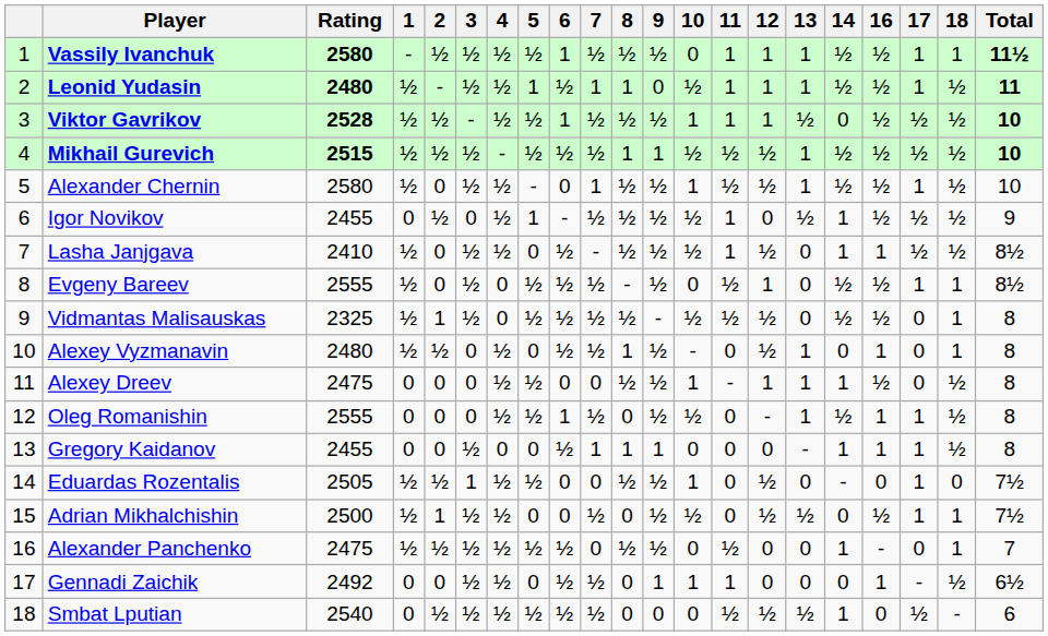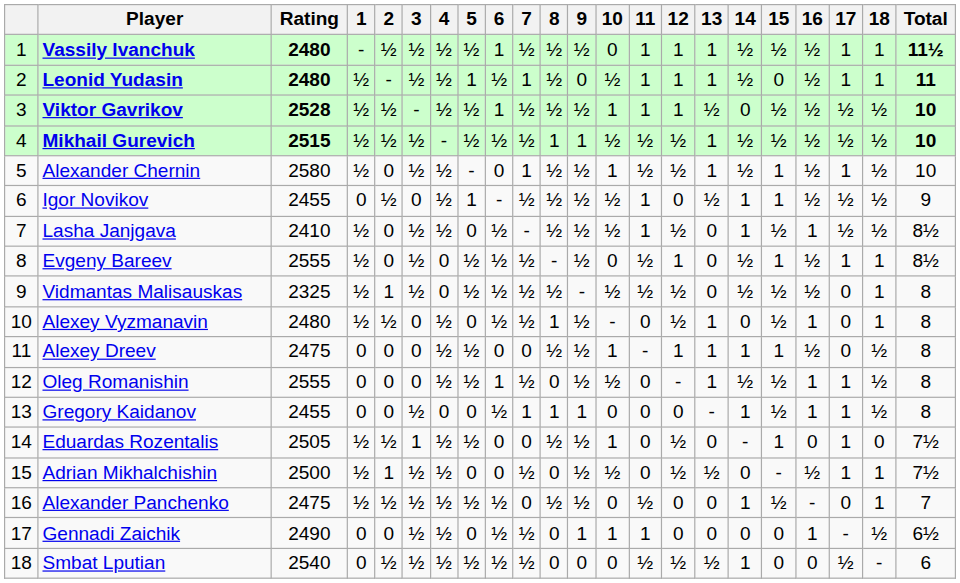 <table class="wikitable" border="1" width="800px">
 <tr>
 <th></th>
 <th>Player</th>
 <th>Rating</th>
 <th>1</th>
 <th>2</th>
 <th>3</th>
 <th>4</th>
 <th>5</th>
 <th>6</th>
 <th>7</th>
 <th>8</th>
 <th>9</th>
 <th>10</th>
 <th>11</th>
 <th>12</th>
 <th>13</th>
 <th>14</th>
+<th>15</th>
 <th>16</th>
 <th>17</th>
 <th>18</th>
 <th>Total</th>
 </tr>
 <tr align=center style="background:#ccffcc;">
 <td>1</td>
 <td align=left> <strong><a href='#'>Vassily Ivanchuk</a></strong></td>
-<td><strong>2580</strong></td>
+<td><strong>2480</strong></td>
 <td>-</td>
 <td>½</td>
 <td>½</td>
 <td>½</td>
 <td>½</td>
 <td>1</td>
 <td>½</td>
 <td>½</td>
 <td>½</td>
 <td>0</td>
 <td>1</td>
 <td>1</td>
 <td>1</td>
+<td>½</td>
 <td>½</td>
 <td>½</td>
 <td>1</td>
 <td>1</td>
 <td align=center><strong>11½</strong></td>
 </tr>
 <tr align=center style="background:#ccffcc;">
 <td>2</td>
 <td align=left> <strong><a href='#'>Leonid Yudasin</a></strong></td>
 <td><strong>2480</strong></td>
 <td>½</td>
 <td>-</td>
 <td>½</td>
 <td>½</td>
 <td>1</td>
 <td>½</td>
 <td>1</td>
-<td>1</td>
+<td>½</td>
 <td>0</td>
 <td>½</td>
 <td>1</td>
 <td>1</td>
 <td>1</td>
 <td>½</td>
+<td>0</td>
 <td>½</td>
 <td>1</td>
-<td>½</td>
+<td>1</td>
 <td align=center><strong>11</strong></td>
 </tr>
 <tr align=center style="background:#ccffcc;">
 <td>3</td>
 <td align=left> <strong><a href='#'>Viktor Gavrikov</a></strong></td>
 <td><strong>2528</strong></td>
 <td>½</td>
 <td>½</td>
 <td>-</td>
 <td>½</td>
 <td>½</td>
 <td>1</td>
 <td>½</td>
 <td>½</td>
 <td>½</td>
 <td>1</td>
 <td>1</td>
 <td>1</td>
 <td>½</td>
 <td>0</td>
+<td>½</td>
 <td>½</td>
 <td>½</td>
 <td>½</td>
 <td align=center><strong>10</strong></td>
 </tr>
 <tr align=center style="background:#ccffcc;">
 <td>4</td>
 <td align=left> <strong><a href='#'>Mikhail Gurevich</a></strong></td>
 <td><strong>2515</strong></td>
 <td>½</td>
 <td>½</td>
 <td>½</td>
 <td>-</td>
 <td>½</td>
 <td>½</td>
 <td>½</td>
 <td>1</td>
 <td>1</td>
 <td>½</td>
 <td>½</td>
 <td>½</td>
 <td>1</td>
 <td>½</td>
 <td>½</td>
 <td>½</td>
 <td>½</td>
+<td>½</td>
 <td align=center><strong>10</strong></td>
 </tr>
 <tr align=center>
 <td>5</td>
 <td align=left> <a href='#'>Alexander Chernin</a></td>
 <td>2580</td>
 <td>½</td>
 <td>0</td>
 <td>½</td>
 <td>½</td>
 <td>-</td>
 <td>0</td>
 <td>1</td>
 <td>½</td>
 <td>½</td>
 <td>1</td>
 <td>½</td>
 <td>½</td>
 <td>1</td>
 <td>½</td>
+<td>1</td>
 <td>½</td>
 <td>1</td>
 <td>½</td>
 <td align=center>10</td>
 </tr>
 <tr align=center>
 <td>6</td>
 <td align=left> <a href='#'>Igor Novikov</a></td>
 <td>2455</td>
 <td>0</td>
 <td>½</td>
 <td>0</td>
 <td>½</td>
 <td>1</td>
 <td>-</td>
 <td>½</td>
 <td>½</td>
 <td>½</td>
 <td>½</td>
 <td>1</td>
 <td>0</td>
 <td>½</td>
+<td>1</td>
 <td>1</td>
 <td>½</td>
 <td>½</td>
 <td>½</td>
 <td align=center>9</td>
 </tr>
 <tr align=center>
 <td>7</td>
 <td align=left> <a href='#'>Lasha Janjgava</a></td>
 <td>2410</td>
 <td>½</td>
 <td>0</td>
 <td>½</td>
 <td>½</td>
 <td>0</td>
 <td>½</td>
 <td>-</td>
 <td>½</td>
 <td>½</td>
 <td>½</td>
 <td>1</td>
 <td>½</td>
 <td>0</td>
 <td>1</td>
+<td>½</td>
 <td>1</td>
 <td>½</td>
 <td>½</td>
 <td align=center>8½</td>
 </tr>
 <tr align=center>
 <td>8</td>
 <td align=left> <a href='#'>Evgeny Bareev</a></td>
 <td>2555</td>
 <td>½</td>
 <td>0</td>
 <td>½</td>
 <td>0</td>
 <td>½</td>
 <td>½</td>
 <td>½</td>
 <td>-</td>
 <td>½</td>
 <td>0</td>
 <td>½</td>
 <td>1</td>
 <td>0</td>
 <td>½</td>
+<td>1</td>
 <td>½</td>
 <td>1</td>
 <td>1</td>
 <td align=center>8½</td>
 </tr>
 <tr align=center>
 <td>9</td>
 <td align=left> <a href='#'>Vidmantas Malisauskas</a></td>
 <td>2325</td>
 <td>½</td>
 <td>1</td>
 <td>½</td>
 <td>0</td>
 <td>½</td>
 <td>½</td>
 <td>½</td>
 <td>½</td>
 <td>-</td>
 <td>½</td>
 <td>½</td>
 <td>½</td>
 <td>0</td>
 <td>½</td>
 <td>½</td>
+<td>½</td>
 <td>0</td>
 <td>1</td>
 <td align=center>8</td>
 </tr>
 <tr align=center>
 <td>10</td>
 <td align=left> <a href='#'>Alexey Vyzmanavin</a></td>
 <td>2480</td>
 <td>½</td>
 <td>½</td>
 <td>0</td>
 <td>½</td>
 <td>0</td>
 <td>½</td>
 <td>½</td>
 <td>1</td>
 <td>½</td>
 <td>-</td>
 <td>0</td>
 <td>½</td>
 <td>1</td>
 <td>0</td>
+<td>½</td>
 <td>1</td>
 <td>0</td>
 <td>1</td>
 <td align=center>8</td>
 </tr>
 <tr align=center>
 <td>11</td>
 <td align=left> <a href='#'>Alexey Dreev</a></td>
 <td>2475</td>
 <td>0</td>
 <td>0</td>
 <td>0</td>
 <td>½</td>
 <td>½</td>
 <td>0</td>
 <td>0</td>
 <td>½</td>
 <td>½</td>
 <td>1</td>
 <td>-</td>
+<td>1</td>
 <td>1</td>
 <td>1</td>
 <td>1</td>
 <td>½</td>
 <td>0</td>
 <td>½</td>
 <td align=center>8</td>
 </tr>
 <tr align=center>
 <td>12</td>
 <td align=left> <a href='#'>Oleg Romanishin</a></td>
 <td>2555</td>
 <td>0</td>
 <td>0</td>
 <td>0</td>
 <td>½</td>
 <td>½</td>
 <td>1</td>
 <td>½</td>
 <td>0</td>
 <td>½</td>
 <td>½</td>
 <td>0</td>
 <td>-</td>
 <td>1</td>
 <td>½</td>
+<td>½</td>
 <td>1</td>
 <td>1</td>
 <td>½</td>
 <td align=center>8</td>
 </tr>
 <tr align=center>
 <td>13</td>
 <td align=left> <a href='#'>Gregory Kaidanov</a></td>
 <td>2455</td>
 <td>0</td>
 <td>0</td>
 <td>½</td>
 <td>0</td>
 <td>0</td>
 <td>½</td>
 <td>1</td>
 <td>1</td>
 <td>1</td>
 <td>0</td>
 <td>0</td>
 <td>0</td>
 <td>-</td>
 <td>1</td>
+<td>½</td>
 <td>1</td>
 <td>1</td>
 <td>½</td>
 <td align=center>8</td>
 </tr>
 <tr align=center>
 <td>14</td>
 <td align=left> <a href='#'>Eduardas Rozentalis</a></td>
 <td>2505</td>
 <td>½</td>
 <td>½</td>
 <td>1</td>
 <td>½</td>
 <td>½</td>
 <td>0</td>
 <td>0</td>
 <td>½</td>
 <td>½</td>
 <td>1</td>
 <td>0</td>
 <td>½</td>
 <td>0</td>
 <td>-</td>
+<td>1</td>
 <td>0</td>
 <td>1</td>
 <td>0</td>
 <td align=center>7½</td>
 </tr>
 <tr align=center>
 <td>15</td>
 <td align=left> <a href='#'>Adrian Mikhalchishin</a></td>
 <td>2500</td>
 <td>½</td>
 <td>1</td>
 <td>½</td>
 <td>½</td>
 <td>0</td>
 <td>0</td>
 <td>½</td>
 <td>0</td>
 <td>½</td>
 <td>½</td>
 <td>0</td>
 <td>½</td>
 <td>½</td>
 <td>0</td>
+<td>-</td>
 <td>½</td>
 <td>1</td>
 <td>1</td>
 <td align=center>7½</td>
 </tr>
 <tr align=center>
 <td>16</td>
 <td align=left> <a href='#'>Alexander Panchenko</a></td>
 <td>2475</td>
 <td>½</td>
 <td>½</td>
 <td>½</td>
 <td>½</td>
 <td>½</td>
 <td>½</td>
 <td>0</td>
 <td>½</td>
 <td>½</td>
 <td>0</td>
 <td>½</td>
 <td>0</td>
 <td>0</td>
 <td>1</td>
+<td>½</td>
 <td>-</td>
 <td>0</td>
 <td>1</td>
 <td align=center>7</td>
 </tr>
 <tr align=center>
 <td>17</td>
 <td align=left> <a href='#'>Gennadi Zaichik</a></td>
-<td>2492</td>
+<td>2490</td>
 <td>0</td>
 <td>0</td>
 <td>½</td>
 <td>½</td>
 <td>0</td>
 <td>½</td>
 <td>½</td>
 <td>0</td>
 <td>1</td>
 <td>1</td>
 <td>1</td>
+<td>0</td>
 <td>0</td>
 <td>0</td>
 <td>0</td>
 <td>1</td>
 <td>-</td>
 <td>½</td>
 <td align=center>6½</td>
 </tr>
 <tr align=center>
 <td>18</td>
 <td align=left> <a href='#'>Smbat Lputian</a></td>
 <td>2540</td>
 <td>0</td>
 <td>½</td>
 <td>½</td>
 <td>½</td>
 <td>½</td>
 <td>½</td>
 <td>½</td>
 <td>0</td>
 <td>0</td>
 <td>0</td>
 <td>½</td>
 <td>½</td>
 <td>½</td>
 <td>1</td>
 <td>0</td>
+<td>0</td>
 <td>½</td>
 <td>-</td>
 <td align=center>6</td>
 </tr>
 </table>
